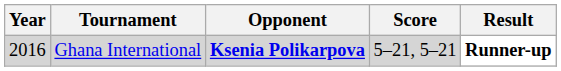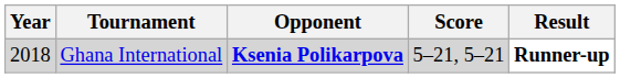 <table class="sortable wikitable" style="font-size: 90%;">
 <tr>
 <th>Year</th>
 <th>Tournament</th>
 <th>Opponent</th>
 <th>Score</th>
 <th>Result</th>
 </tr>
 <tr style="background:#D5D5D5">
-<td align="center">2016</td>
+<td align="center">2018</td>
 <td align="left"><a href='#'>Ghana International</a></td>
 <td align="left"><strong> <a href='#'>Ksenia Polikarpova</a></strong></td>
 <td align="left">5–21, 5–21</td>
 <td style="text-align:left; background:white"> <strong>Runner-up</strong></td>
 </tr>
 </table>
